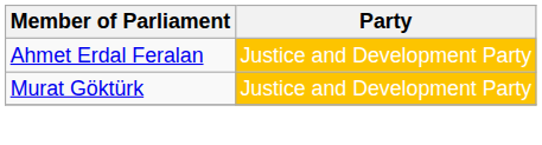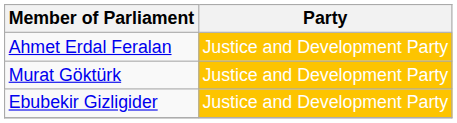 <table class="wikitable">
 <tr>
 <th>Member of Parliament</th>
 <th>Party</th>
 </tr>
 <tr>
 <td><a href='#'>Ahmet Erdal Feralan</a></td>
 <td style="background:#FDC400; color:white">Justice and Development Party</td>
 </tr>
 <tr>
 <td><a href='#'>Murat Göktürk</a></td>
 <td style="background:#FDC400; color:white">Justice and Development Party</td>
 </tr>
 <tr>
+<td><a href='#'>Ebubekir Gizligider</a></td>
+<td style="background:#FDC400; color:white">Justice and Development Party</td>
+</tr>
+<tr>
 </tr>
 </table>
